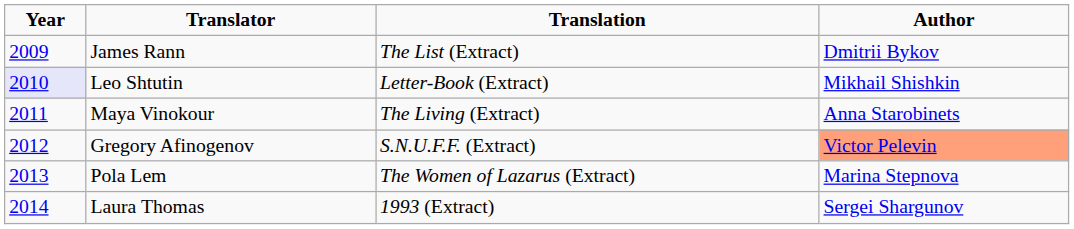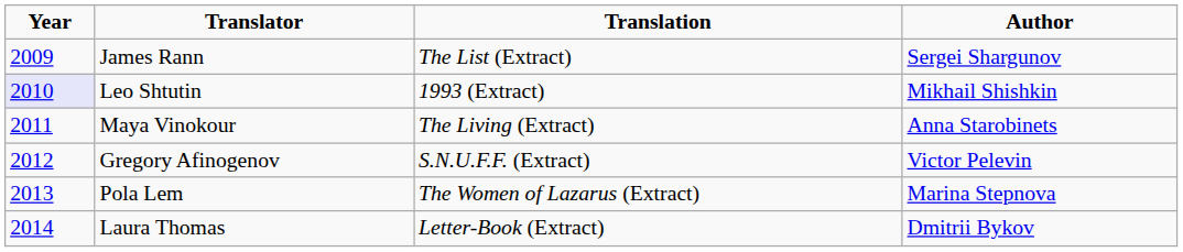 <table class="wikitable" style="width: 98%;">
 <tr align=center>
 <td><strong>Year</strong></td>
 <td><strong>Translator</strong></td>
 <td><strong>Translation</strong></td>
 <td><strong>Author</strong></td>
 </tr>
 <tr>
 <td><a href='#'>2009</a></td>
 <td>James Rann</td>
 <td><em>The List</em> (Extract)</td>
-<td><a href='#'>Dmitrii Bykov</a></td>
+<td><a href='#'>Sergei Shargunov</a></td>
 </tr>
 <tr>
 <td style="background: lavender;"><a href='#'>2010</a></td>
 <td>Leo Shtutin</td>
-<td><em>Letter-Book</em> (Extract)</td>
+<td><em>1993</em> (Extract)</td>
 <td><a href='#'>Mikhail Shishkin</a></td>
 </tr>
 <tr>
 <td><a href='#'>2011</a></td>
 <td>Maya Vinokour</td>
 <td><em>The Living</em> (Extract)</td>
 <td><a href='#'>Anna Starobinets</a></td>
 </tr>
 <tr>
 <td><a href='#'>2012</a></td>
 <td>Gregory Afinogenov</td>
 <td><em>S.N.U.F.F.</em> (Extract)</td>
-<td style="background: lightsalmon;"><a href='#'>Victor Pelevin</a></td>
+<td><a href='#'>Victor Pelevin</a></td>
 </tr>
 <tr>
 <td><a href='#'>2013</a></td>
 <td>Pola Lem</td>
 <td><em>The Women of Lazarus</em> (Extract)</td>
 <td><a href='#'>Marina Stepnova</a></td>
 </tr>
 <tr>
 <td><a href='#'>2014</a></td>
 <td>Laura Thomas</td>
-<td><em>1993</em> (Extract)</td>
-<td><a href='#'>Sergei Shargunov</a></td>
+<td><em>Letter-Book</em> (Extract)</td>
+<td><a href='#'>Dmitrii Bykov</a></td>
 </tr>
 </table>
